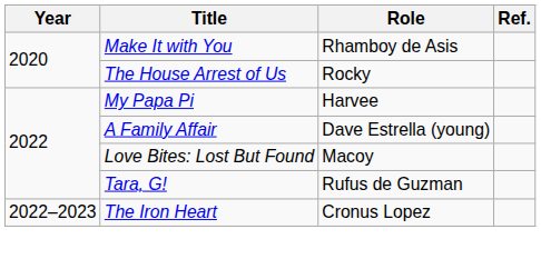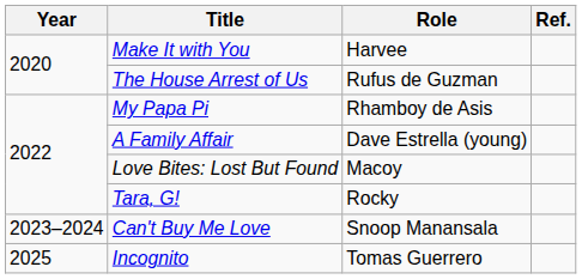 <table class="wikitable sortable">
 <tr>
 <th>Year</th>
 <th>Title</th>
 <th>Role</th>
 <th>Ref.</th>
 </tr>
 <tr>
 <td rowspan=2>2020</td>
 <td><em><a href='#'>Make It with You</a></em></td>
-<td>Rhamboy de Asis</td>
+<td>Harvee</td>
 <td align="center"></td>
 </tr>
 <tr>
 <td><em><a href='#'>The House Arrest of Us</a></em></td>
-<td>Rocky</td>
+<td>Rufus de Guzman</td>
 <td align="center"></td>
 </tr>
 <tr>
 <td rowspan=4>2022</td>
 <td><em><a href='#'>My Papa Pi</a></em></td>
-<td>Harvee</td>
+<td>Rhamboy de Asis</td>
 <td align="center"></td>
 </tr>
 <tr>
 <td><em><a href='#'>A Family Affair</a></em></td>
 <td>Dave Estrella (young)</td>
 <td></td>
 </tr>
 <tr>
 <td><em>Love Bites: Lost But Found</em></td>
 <td>Macoy</td>
 <td align="center"></td>
 </tr>
 <tr>
 <td><em><a href='#'>Tara, G!</a></em></td>
-<td>Rufus de Guzman</td>
+<td>Rocky</td>
 <td align="center"></td>
 </tr>
 <tr>
-<td>2022–2023</td>
-<td><em><a href='#'>The Iron Heart</a></em></td>
-<td>Cronus Lopez</td>
+<td>2023–2024</td>
+<td><em><a href='#'>Can't Buy Me Love</a></em></td>
+<td>Snoop Manansala</td>
+<td align="center"></td>
+</tr>
+<tr>
+<td>2025</td>
+<td><em><a href='#'>Incognito</a></em></td>
+<td>Tomas Guerrero</td>
 <td align="center"></td>
 </tr>
 </table>
